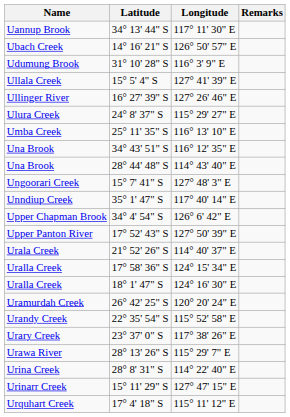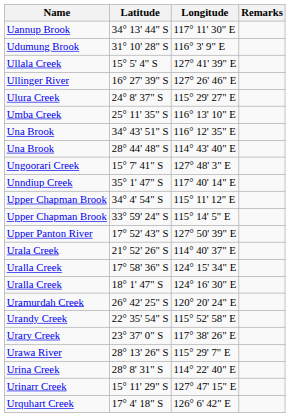 <table class="wikitable">
 <tr>
 <th>Name</th>
 <th>Latitude</th>
 <th>Longitude</th>
 <th>Remarks</th>
 </tr>
 <tr>
 <td><a href='#'>Uannup Brook</a></td>
 <td>34° 13' 44" S</td>
 <td>117° 11' 30" E</td>
-<td></td>
-</tr>
-<tr>
-<td><a href='#'>Ubach Creek</a></td>
-<td>14° 16' 21" S</td>
-<td>126° 50' 57" E</td>
 <td></td>
 </tr>
 <tr>
 <td><a href='#'>Udumung Brook</a></td>
 <td>31° 10' 28" S</td>
 <td>116° 3' 9" E</td>
 <td></td>
 </tr>
 <tr>
 <td><a href='#'>Ullala Creek</a></td>
 <td>15° 5' 4" S</td>
 <td>127° 41' 39" E</td>
 <td></td>
 </tr>
 <tr>
 <td><a href='#'>Ullinger River</a></td>
 <td>16° 27' 39" S</td>
 <td>127° 26' 46" E</td>
 <td></td>
 </tr>
 <tr>
 <td><a href='#'>Ulura Creek</a></td>
 <td>24° 8' 37" S</td>
 <td>115° 29' 27" E</td>
 <td></td>
 </tr>
 <tr>
 <td><a href='#'>Umba Creek</a></td>
 <td>25° 11' 35" S</td>
 <td>116° 13' 10" E</td>
 <td></td>
 </tr>
 <tr>
 <td><a href='#'>Una Brook</a></td>
 <td>34° 43' 51" S</td>
 <td>116° 12' 35" E</td>
 <td></td>
 </tr>
 <tr>
 <td><a href='#'>Una Brook</a></td>
 <td>28° 44' 48" S</td>
 <td>114° 43' 40" E</td>
 <td></td>
 </tr>
 <tr>
 <td><a href='#'>Ungoorari Creek</a></td>
 <td>15° 7' 41" S</td>
 <td>127° 48' 3" E</td>
 <td></td>
 </tr>
 <tr>
 <td><a href='#'>Unndiup Creek</a></td>
 <td>35° 1' 47" S</td>
 <td>117° 40' 14" E</td>
 <td></td>
 </tr>
 <tr>
 <td><a href='#'>Upper Chapman Brook</a></td>
 <td>34° 4' 54" S</td>
-<td>126° 6' 42" E</td>
+<td>115° 11' 12" E</td>
+<td></td>
+</tr>
+<tr>
+<td><a href='#'>Upper Chapman Brook</a></td>
+<td>33° 59' 24" S</td>
+<td>115° 14' 5" E</td>
 <td></td>
 </tr>
 <tr>
 <td><a href='#'>Upper Panton River</a></td>
 <td>17° 52' 43" S</td>
 <td>127° 50' 39" E</td>
 <td></td>
 </tr>
 <tr>
 <td><a href='#'>Urala Creek</a></td>
 <td>21° 52' 26" S</td>
 <td>114° 40' 37" E</td>
 <td></td>
 </tr>
 <tr>
 <td><a href='#'>Uralla Creek</a></td>
 <td>17° 58' 36" S</td>
 <td>124° 15' 34" E</td>
 <td></td>
 </tr>
 <tr>
 <td><a href='#'>Uralla Creek</a></td>
 <td>18° 1' 47" S</td>
 <td>124° 16' 30" E</td>
 <td></td>
 </tr>
 <tr>
 <td><a href='#'>Uramurdah Creek</a></td>
 <td>26° 42' 25" S</td>
 <td>120° 20' 24" E</td>
 <td></td>
 </tr>
 <tr>
 <td><a href='#'>Urandy Creek</a></td>
 <td>22° 35' 54" S</td>
 <td>115° 52' 58" E</td>
 <td></td>
 </tr>
 <tr>
 <td><a href='#'>Urary Creek</a></td>
 <td>23° 37' 0" S</td>
 <td>117° 38' 26" E</td>
 <td></td>
 </tr>
 <tr>
 <td><a href='#'>Urawa River</a></td>
 <td>28° 13' 26" S</td>
 <td>115° 29' 7" E</td>
 <td></td>
 </tr>
 <tr>
 <td><a href='#'>Urina Creek</a></td>
 <td>28° 8' 31" S</td>
 <td>114° 22' 40" E</td>
 <td></td>
 </tr>
 <tr>
 <td><a href='#'>Urinarr Creek</a></td>
 <td>15° 11' 29" S</td>
 <td>127° 47' 15" E</td>
 <td></td>
 </tr>
 <tr>
 <td><a href='#'>Urquhart Creek</a></td>
 <td>17° 4' 18" S</td>
-<td>115° 11' 12" E</td>
+<td>126° 6' 42" E</td>
 <td></td>
 </tr>
 </table>
